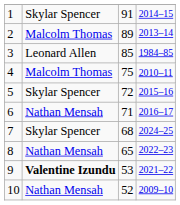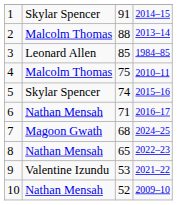 <table class="wikitable">
 <tr>
 </tr>
 <tr>
 <td>1</td>
 <td>Skylar Spencer</td>
 <td>91</td>
 <td style="font-size:80%;"><a href='#'>2014–15</a></td>
 </tr>
 <tr>
 <td>2</td>
 <td><a href='#'>Malcolm Thomas</a></td>
-<td>89</td>
+<td>88</td>
 <td style="font-size:80%;"><a href='#'>2013–14</a></td>
 </tr>
 <tr>
 <td>3</td>
 <td>Leonard Allen</td>
 <td>85</td>
 <td style="font-size:80%;"><a href='#'>1984–85</a></td>
 </tr>
 <tr>
 <td>4</td>
 <td><a href='#'>Malcolm Thomas</a></td>
 <td>75</td>
 <td style="font-size:80%;"><a href='#'>2010–11</a></td>
 </tr>
 <tr>
 <td>5</td>
 <td>Skylar Spencer</td>
-<td>72</td>
+<td>74</td>
 <td style="font-size:80%;"><a href='#'>2015–16</a></td>
 </tr>
 <tr>
 <td>6</td>
 <td><a href='#'>Nathan Mensah</a></td>
 <td>71</td>
 <td style="font-size:80%;"><a href='#'>2016–17</a></td>
 </tr>
 <tr>
 <td>7</td>
-<td>Skylar Spencer</td>
+<td><a href='#'>Magoon Gwath</a></td>
 <td>68</td>
 <td style="font-size:80%;"><a href='#'>2024–25</a></td>
 </tr>
 <tr>
 <td>8</td>
 <td><a href='#'>Nathan Mensah</a></td>
 <td>65</td>
 <td style="font-size:80%;"><a href='#'>2022–23</a></td>
 </tr>
 <tr>
 <td>9</td>
-<td><strong>Valentine Izundu</strong></td>
+<td>Valentine Izundu</td>
 <td>53</td>
 <td style="font-size:80%;"><a href='#'>2021–22</a></td>
 </tr>
 <tr>
 <td>10</td>
 <td><a href='#'>Nathan Mensah</a></td>
 <td>52</td>
 <td style="font-size:80%;"><a href='#'>2009–10</a></td>
 </tr>
 </table>
